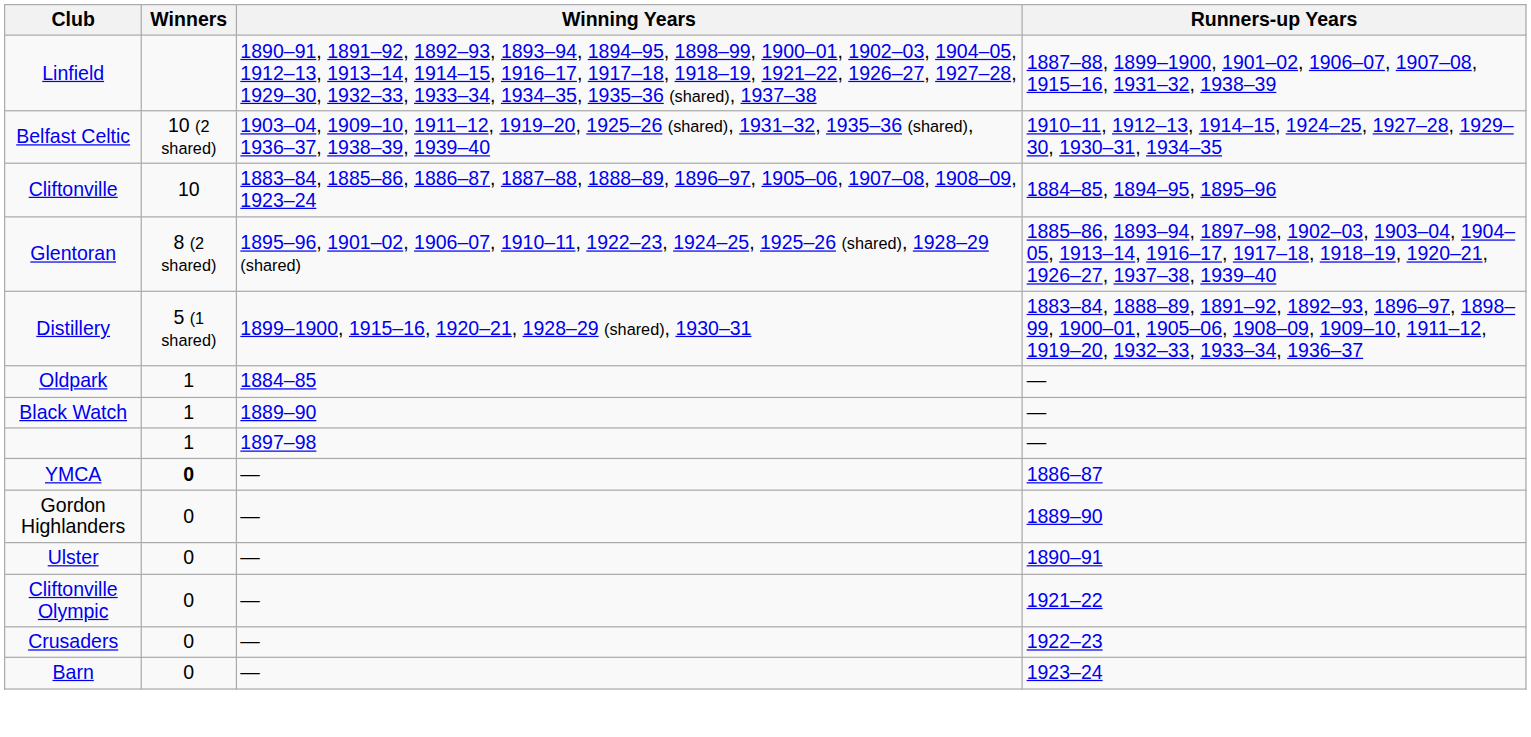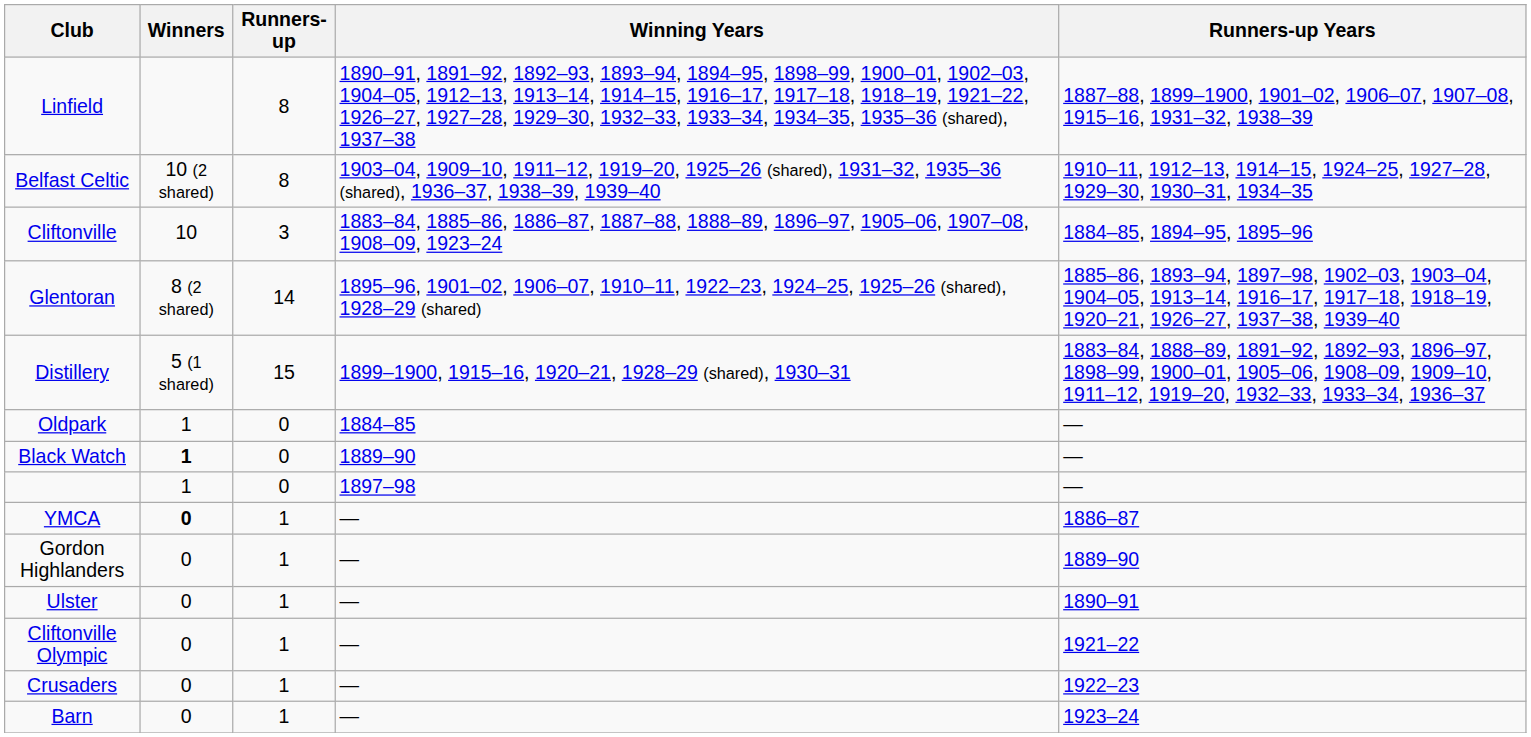 <table class="wikitable" style="text-align:center">
 <tr>
 <th>Club</th>
 <th>Winners</th>
+<th>Runners-up</th>
 <th>Winning Years</th>
 <th>Runners-up Years</th>
 </tr>
 <tr>
 <td><a href='#'>Linfield</a></td>
 <td></td>
+<td>8</td>
 <td align="left"><a href='#'>1890–91</a>, <a href='#'>1891–92</a>, <a href='#'>1892–93</a>, <a href='#'>1893–94</a>, <a href='#'>1894–95</a>, <a href='#'>1898–99</a>, <a href='#'>1900–01</a>, <a href='#'>1902–03</a>, <a href='#'>1904–05</a>, <a href='#'>1912–13</a>, <a href='#'>1913–14</a>, <a href='#'>1914–15</a>, <a href='#'>1916–17</a>, <a href='#'>1917–18</a>, <a href='#'>1918–19</a>, <a href='#'>1921–22</a>, <a href='#'>1926–27</a>, <a href='#'>1927–28</a>, <a href='#'>1929–30</a>, <a href='#'>1932–33</a>, <a href='#'>1933–34</a>, <a href='#'>1934–35</a>, <a href='#'>1935–36</a> <small>(shared)</small>, <a href='#'>1937–38</a></td>
 <td align="left"><a href='#'>1887–88</a>, <a href='#'>1899–1900</a>, <a href='#'>1901–02</a>, <a href='#'>1906–07</a>, <a href='#'>1907–08</a>, <a href='#'>1915–16</a>, <a href='#'>1931–32</a>, <a href='#'>1938–39</a></td>
 </tr>
 <tr>
 <td><a href='#'>Belfast Celtic</a></td>
 <td>10 <small>(2 shared)</small></td>
+<td>8</td>
 <td align="left"><a href='#'>1903–04</a>, <a href='#'>1909–10</a>, <a href='#'>1911–12</a>, <a href='#'>1919–20</a>, <a href='#'>1925–26</a> <small>(shared)</small>, <a href='#'>1931–32</a>, <a href='#'>1935–36</a> <small>(shared)</small>, <a href='#'>1936–37</a>, <a href='#'>1938–39</a>, <a href='#'>1939–40</a></td>
 <td align="left"><a href='#'>1910–11</a>, <a href='#'>1912–13</a>, <a href='#'>1914–15</a>, <a href='#'>1924–25</a>, <a href='#'>1927–28</a>, <a href='#'>1929–30</a>, <a href='#'>1930–31</a>, <a href='#'>1934–35</a></td>
 </tr>
 <tr>
 <td><a href='#'>Cliftonville</a></td>
 <td>10</td>
+<td>3</td>
 <td align="left"><a href='#'>1883–84</a>, <a href='#'>1885–86</a>, <a href='#'>1886–87</a>, <a href='#'>1887–88</a>, <a href='#'>1888–89</a>, <a href='#'>1896–97</a>, <a href='#'>1905–06</a>, <a href='#'>1907–08</a>, <a href='#'>1908–09</a>, <a href='#'>1923–24</a></td>
 <td align="left"><a href='#'>1884–85</a>, <a href='#'>1894–95</a>, <a href='#'>1895–96</a></td>
 </tr>
 <tr>
 <td><a href='#'>Glentoran</a></td>
 <td>8 <small>(2 shared)</small></td>
+<td>14</td>
 <td align="left"><a href='#'>1895–96</a>, <a href='#'>1901–02</a>, <a href='#'>1906–07</a>, <a href='#'>1910–11</a>, <a href='#'>1922–23</a>, <a href='#'>1924–25</a>, <a href='#'>1925–26</a> <small>(shared)</small>, <a href='#'>1928–29</a> <small>(shared)</small></td>
 <td align="left"><a href='#'>1885–86</a>, <a href='#'>1893–94</a>, <a href='#'>1897–98</a>, <a href='#'>1902–03</a>, <a href='#'>1903–04</a>, <a href='#'>1904–05</a>, <a href='#'>1913–14</a>, <a href='#'>1916–17</a>, <a href='#'>1917–18</a>, <a href='#'>1918–19</a>, <a href='#'>1920–21</a>, <a href='#'>1926–27</a>, <a href='#'>1937–38</a>, <a href='#'>1939–40</a></td>
 </tr>
 <tr>
 <td><a href='#'>Distillery</a></td>
 <td>5 <small>(1 shared)</small></td>
+<td>15</td>
 <td align="left"><a href='#'>1899–1900</a>, <a href='#'>1915–16</a>, <a href='#'>1920–21</a>, <a href='#'>1928–29</a> <small>(shared)</small>, <a href='#'>1930–31</a></td>
 <td align="left"><a href='#'>1883–84</a>, <a href='#'>1888–89</a>, <a href='#'>1891–92</a>, <a href='#'>1892–93</a>, <a href='#'>1896–97</a>, <a href='#'>1898–99</a>, <a href='#'>1900–01</a>, <a href='#'>1905–06</a>, <a href='#'>1908–09</a>, <a href='#'>1909–10</a>, <a href='#'>1911–12</a>, <a href='#'>1919–20</a>, <a href='#'>1932–33</a>, <a href='#'>1933–34</a>, <a href='#'>1936–37</a></td>
 </tr>
 <tr>
 <td><a href='#'>Oldpark</a></td>
 <td>1</td>
+<td>0</td>
 <td align="left"><a href='#'>1884–85</a></td>
 <td align="left">—</td>
 </tr>
 <tr>
 <td><a href='#'>Black Watch</a></td>
-<td>1</td>
+<td><strong>1</strong></td>
+<td>0</td>
 <td align="left"><a href='#'>1889–90</a></td>
 <td align="left">—</td>
 </tr>
 <tr>
 <td></td>
 <td>1</td>
+<td>0</td>
 <td align="left"><a href='#'>1897–98</a></td>
 <td align="left">—</td>
 </tr>
 <tr>
 <td><a href='#'>YMCA</a></td>
 <td><strong>0</strong></td>
+<td>1</td>
 <td align="left">—</td>
 <td align="left"><a href='#'>1886–87</a></td>
 </tr>
 <tr>
 <td>Gordon Highlanders</td>
 <td>0</td>
+<td>1</td>
 <td align="left">—</td>
 <td align="left"><a href='#'>1889–90</a></td>
 </tr>
 <tr>
 <td><a href='#'>Ulster</a></td>
 <td>0</td>
+<td>1</td>
 <td align="left">—</td>
 <td align="left"><a href='#'>1890–91</a></td>
 </tr>
 <tr>
 <td><a href='#'>Cliftonville Olympic</a></td>
 <td>0</td>
+<td>1</td>
 <td align="left">—</td>
 <td align="left"><a href='#'>1921–22</a></td>
 </tr>
 <tr>
 <td><a href='#'>Crusaders</a></td>
 <td>0</td>
+<td>1</td>
 <td align="left">—</td>
 <td align="left"><a href='#'>1922–23</a></td>
 </tr>
 <tr>
 <td><a href='#'>Barn</a></td>
 <td>0</td>
+<td>1</td>
 <td align="left">—</td>
 <td align="left"><a href='#'>1923–24</a></td>
 </tr>
 </table>
